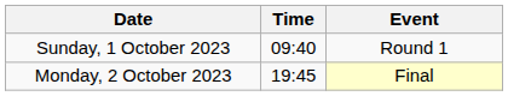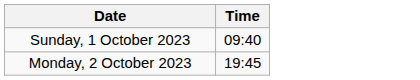 <table class = "wikitable" style="text-align:center;">
 <tr>
 <th width=220>Date</th>
 <th width=50>Time</th>
-<th width=150>Event</th>
 </tr>
 <tr>
 <td>Sunday, 1 October 2023</td>
 <td>09:40</td>
-<td>Round 1</td>
 </tr>
 <tr>
 <td>Monday, 2 October 2023</td>
 <td>19:45</td>
-<td bgcolor=ffffcc>Final</td>
 </tr>
 </table>
